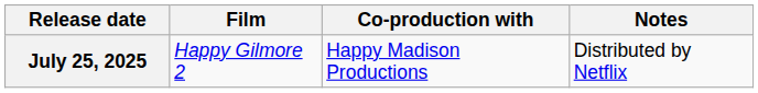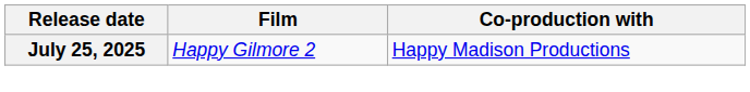 <table class="wikitable sortable" style="width:100%;">
 <tr>
 <th scope="col" style="width:130px;">Release date</th>
 <th>Film</th>
 <th>Co-production with</th>
-<th>Notes</th>
 </tr>
 <tr>
 <th scope="row">July 25, 2025</th>
 <td><em><a href='#'>Happy Gilmore 2</a></em></td>
 <td><a href='#'>Happy Madison Productions</a></td>
-<td>Distributed by <a href='#'>Netflix</a></td>
 </tr>
 </table>
